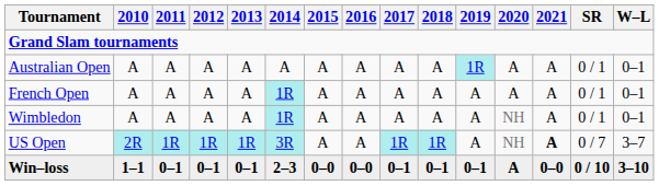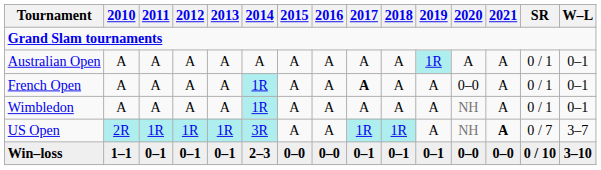 <table class=wikitable style=text-align:center;font-size:97%>
 <tr>
 <th>Tournament</th>
 <th><a href='#'>2010</a></th>
 <th><a href='#'>2011</a></th>
 <th><a href='#'>2012</a></th>
 <th><a href='#'>2013</a></th>
 <th><a href='#'>2014</a></th>
 <th><a href='#'>2015</a></th>
 <th><a href='#'>2016</a></th>
 <th><a href='#'>2017</a></th>
 <th><a href='#'>2018</a></th>
 <th><a href='#'>2019</a></th>
 <th><a href='#'>2020</a></th>
 <th><a href='#'>2021</a></th>
 <th>SR</th>
 <th>W–L</th>
 </tr>
 <tr>
 <td colspan=15 align=left><strong><a href='#'>Grand Slam tournaments</a></strong></td>
 </tr>
 <tr>
 <td align=left><a href='#'>Australian Open</a></td>
 <td>A</td>
 <td>A</td>
 <td>A</td>
 <td>A</td>
 <td>A</td>
 <td>A</td>
 <td>A</td>
 <td>A</td>
 <td>A</td>
 <td bgcolor=afeeee><a href='#'>1R</a></td>
 <td>A</td>
 <td>A</td>
 <td>0 / 1</td>
 <td>0–1</td>
 </tr>
 <tr>
 <td align=left><a href='#'>French Open</a></td>
 <td>A</td>
 <td>A</td>
 <td>A</td>
 <td>A</td>
 <td bgcolor=afeeee><a href='#'>1R</a></td>
 <td>A</td>
 <td>A</td>
+<td><strong>A</strong></td>
 <td>A</td>
 <td>A</td>
-<td>A</td>
-<td>A</td>
+<td>0–0</td>
 <td>A</td>
 <td>0 / 1</td>
 <td>0–1</td>
 </tr>
 <tr>
 <td align=left><a href='#'>Wimbledon</a></td>
 <td>A</td>
 <td>A</td>
 <td>A</td>
 <td>A</td>
 <td bgcolor=afeeee><a href='#'>1R</a></td>
 <td>A</td>
 <td>A</td>
 <td>A</td>
 <td>A</td>
 <td>A</td>
 <td style=color:#767676>NH</td>
 <td>A</td>
 <td>0 / 1</td>
 <td>0–1</td>
 </tr>
 <tr>
 <td align=left><a href='#'>US Open</a></td>
 <td bgcolor=afeeee><a href='#'>2R</a></td>
 <td bgcolor=afeeee><a href='#'>1R</a></td>
 <td bgcolor=afeeee><a href='#'>1R</a></td>
 <td bgcolor=afeeee><a href='#'>1R</a></td>
 <td bgcolor=afeeee><a href='#'>3R</a></td>
 <td>A</td>
 <td>A</td>
 <td bgcolor=afeeee><a href='#'>1R</a></td>
 <td bgcolor=afeeee><a href='#'>1R</a></td>
 <td>A</td>
 <td style=color:#767676>NH</td>
 <td><strong>A</strong></td>
 <td>0 / 7</td>
 <td>3–7</td>
 </tr>
 <tr style=font-weight:bold;background:#efefef>
 <td style=text-align:left>Win–loss</td>
 <td>1–1</td>
 <td>0–1</td>
 <td>0–1</td>
 <td>0–1</td>
 <td>2–3</td>
 <td>0–0</td>
 <td>0–0</td>
 <td>0–1</td>
 <td>0–1</td>
 <td>0–1</td>
-<td>A</td>
+<td>0–0</td>
 <td>0–0</td>
 <td>0 / 10</td>
 <td>3–10</td>
 </tr>
 </table>
